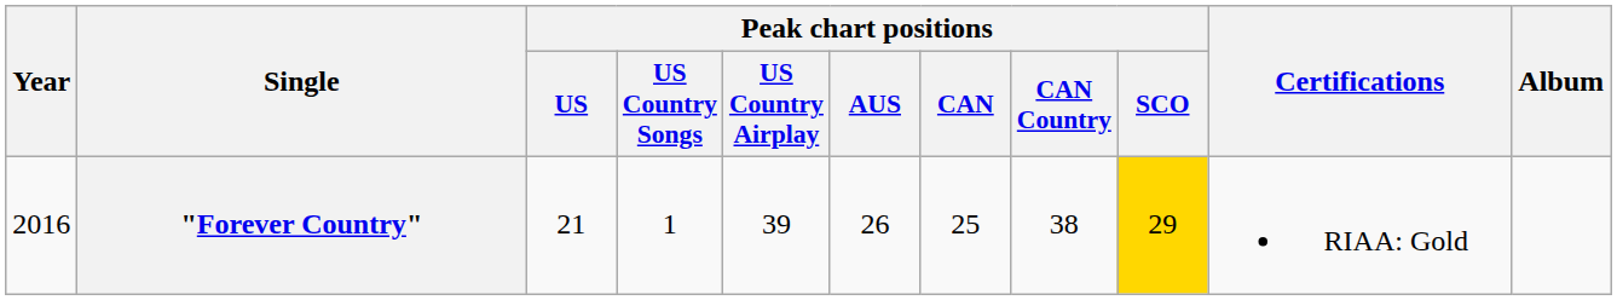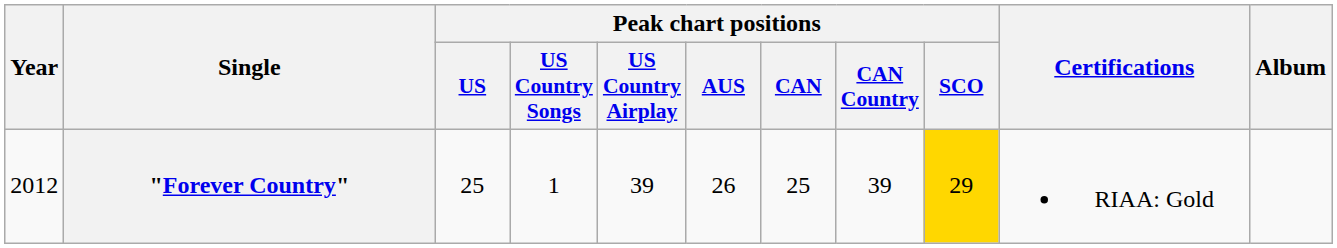 <table class="wikitable plainrowheaders" style="text-align:center;">
 <tr>
 <th rowspan="2">Year</th>
 <th rowspan="2" style="width:15em;">Single</th>
 <th colspan="7">Peak chart positions</th>
 <th rowspan="2" style="width:10em;"><a href='#'>Certifications</a></th>
 <th rowspan="2">Album</th>
 </tr>
 <tr>
 <th scope="col" style="width:3em;font-size:90%;"><a href='#'>US</a></th>
 <th scope="col" style="width:3em;font-size:90%;"><a href='#'>US Country Songs</a></th>
 <th scope="col" style="width:3em;font-size:90%;"><a href='#'>US Country Airplay</a></th>
 <th scope="col" style="width:3em;font-size:90%;"><a href='#'>AUS</a></th>
 <th scope="col" style="width:3em;font-size:90%;"><a href='#'>CAN</a></th>
 <th scope="col" style="width:3em;font-size:90%;"><a href='#'>CAN Country</a></th>
 <th scope="col" style="width:3em;font-size:90%;"><a href='#'>SCO</a></th>
 </tr>
 <tr>
-<td>2016</td>
+<td>2012</td>
 <th scope="row">"<a href='#'>Forever Country</a>"<br></th>
-<td>21</td>
+<td>25</td>
 <td>1</td>
 <td>39</td>
 <td>26</td>
 <td>25</td>
-<td>38</td>
+<td>39</td>
 <td style="background: gold;">29</td>
 <td><br><ul><li>RIAA: Gold</li></ul></td>
 <td></td>
 </tr>
 </table>
